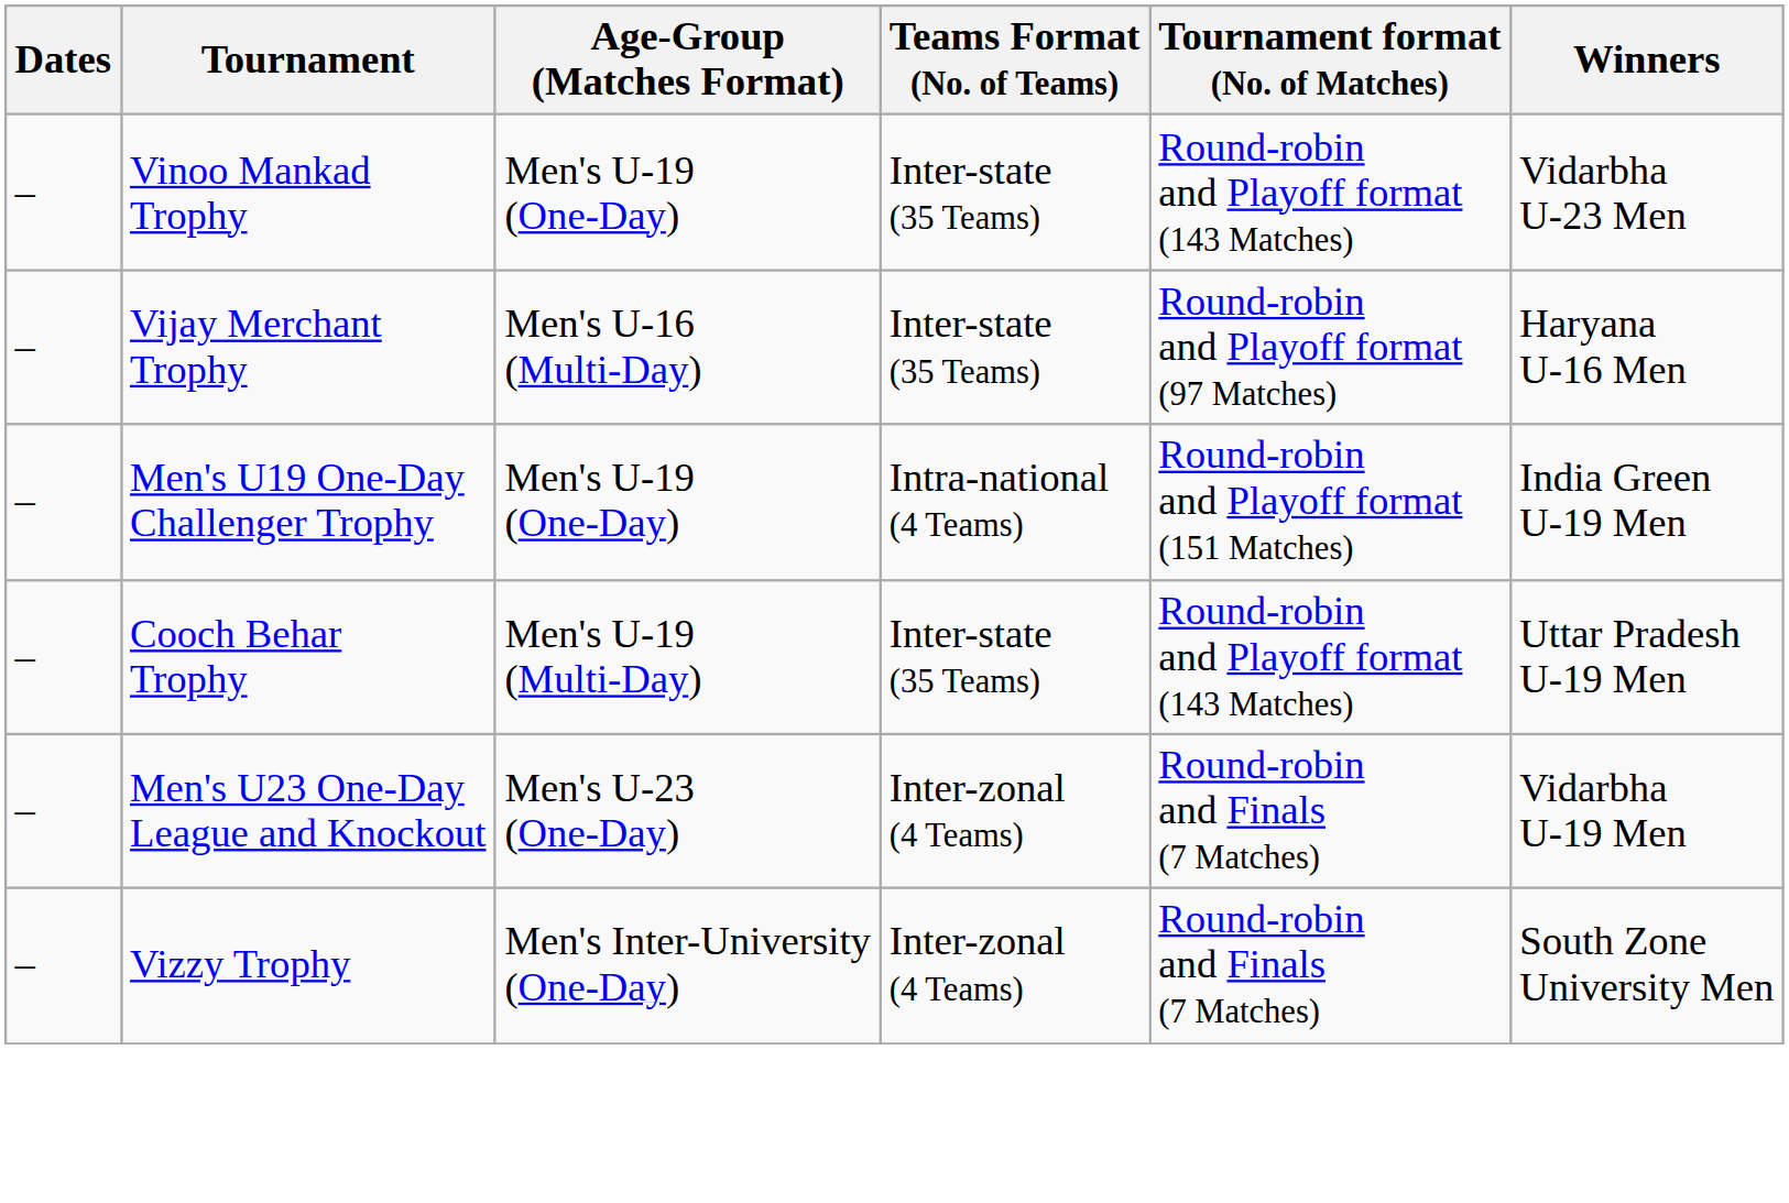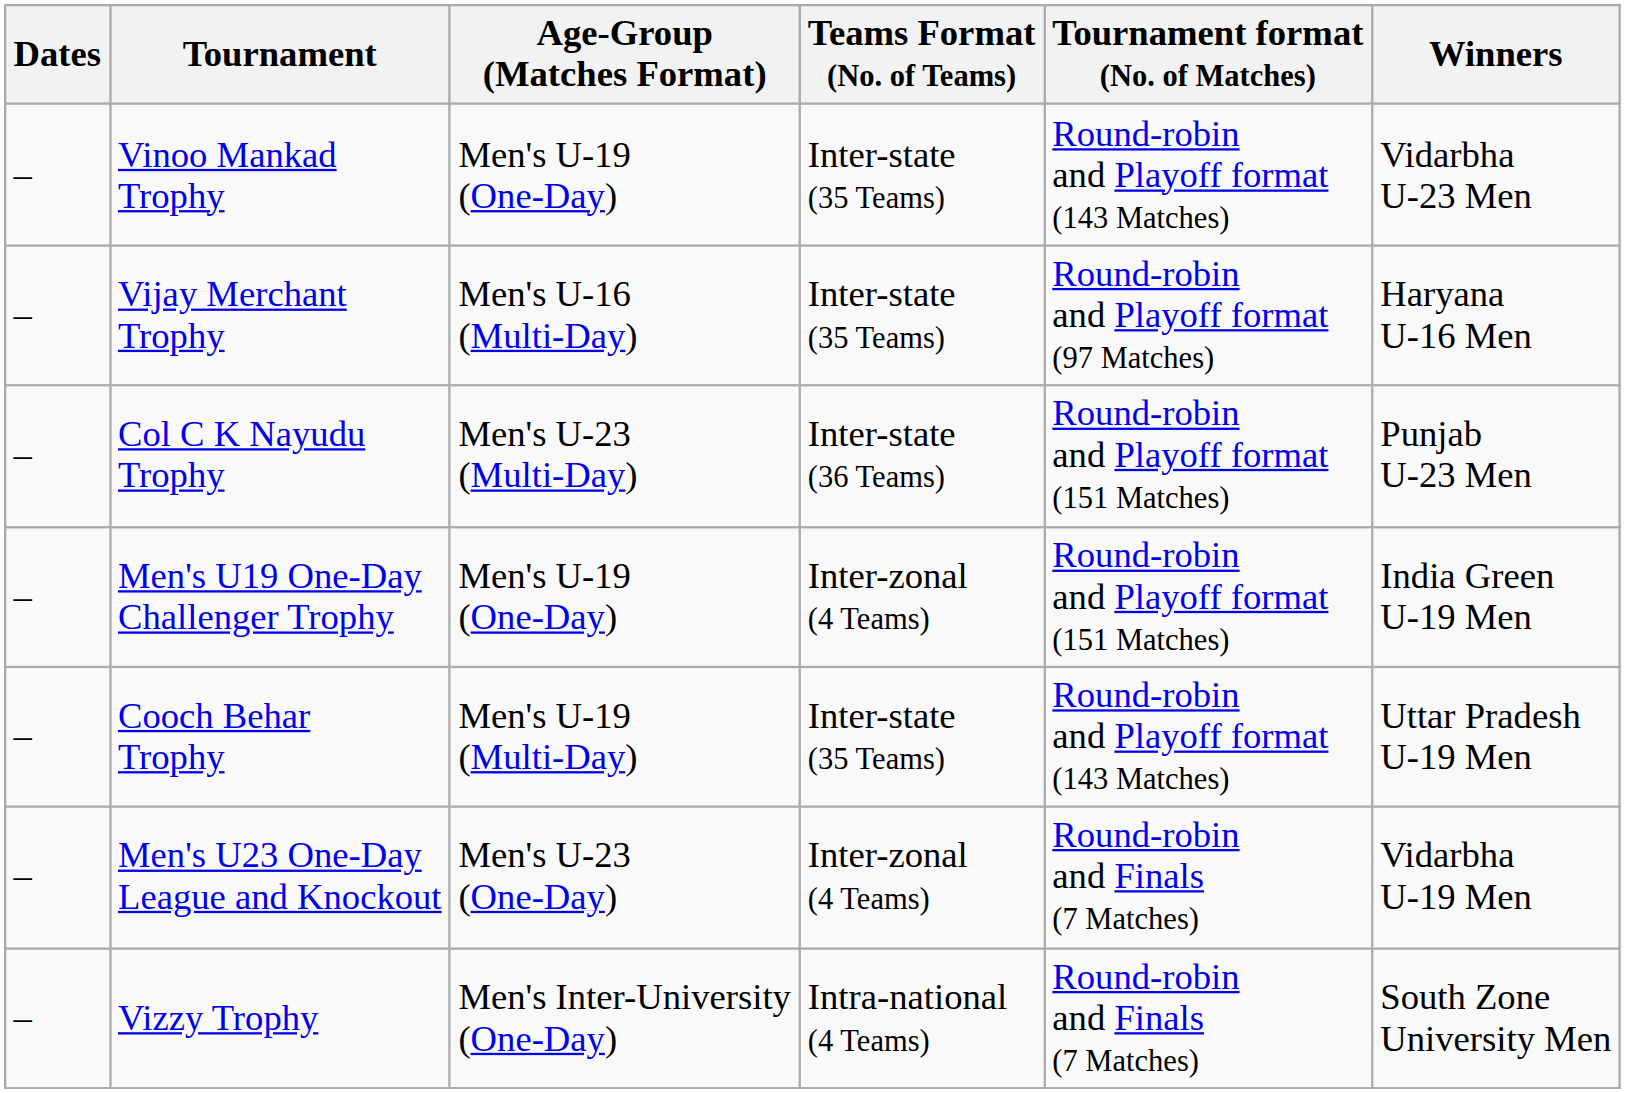 <table class="wikitable sortable" style="text-align:center; white-space:nowrap;" style="width: 70%;">
 <tr>
 <th>Dates</th>
 <th>Tournament</th>
 <th>Age-Group <br> (Matches Format)</th>
 <th>Teams Format <br><small>(No. of Teams)</small></th>
 <th>Tournament format <br><small>(No. of Matches)</small></th>
 <th>Winners</th>
 </tr>
 <tr>
 <td style="text-align:left">–<br></td>
 <td style="text-align:left"><a href='#'>Vinoo Mankad<br>Trophy</a></td>
 <td style="text-align:left">Men's U-19<br>(<a href='#'>One-Day</a>)</td>
 <td style="text-align:left">Inter-state<br><small>(35 Teams)</small></td>
 <td style="text-align:left"><a href='#'>Round-robin</a><br> and <a href='#'>Playoff format</a><br><small>(143 Matches)</small></td>
 <td style="text-align:left">Vidarbha<br>U-23 Men</td>
 </tr>
 <tr>
 <td style="text-align:left">–<br></td>
 <td style="text-align:left"><a href='#'>Vijay Merchant<br>Trophy</a></td>
 <td style="text-align:left">Men's U-16<br>(<a href='#'>Multi-Day</a>)</td>
 <td style="text-align:left">Inter-state<br><small>(35 Teams)</small></td>
 <td style="text-align:left"><a href='#'>Round-robin</a><br> and <a href='#'>Playoff format</a><br><small>(97 Matches)</small></td>
 <td style="text-align:left">Haryana<br>U-16 Men</td>
 </tr>
 <tr>
 <td style="text-align:left">–<br></td>
+<td style="text-align:left"><a href='#'>Col C K Nayudu<br>Trophy</a></td>
+<td style="text-align:left">Men's U-23<br>(<a href='#'>Multi-Day</a>)</td>
+<td style="text-align:left">Inter-state<br><small>(36 Teams)</small></td>
+<td style="text-align:left"><a href='#'>Round-robin</a><br> and <a href='#'>Playoff format</a><br><small>(151 Matches)</small></td>
+<td style="text-align:left">Punjab<br>U-23 Men</td>
+</tr>
+<tr>
+<td style="text-align:left">–<br></td>
 <td style="text-align:left"><a href='#'>Men's U19 One-Day<br>Challenger Trophy</a></td>
 <td style="text-align:left">Men's U-19<br>(<a href='#'>One-Day</a>)</td>
-<td style="text-align:left">Intra-national<br><small>(4 Teams)</small></td>
+<td style="text-align:left">Inter-zonal<br><small>(4 Teams)</small></td>
 <td style="text-align:left"><a href='#'>Round-robin</a><br> and <a href='#'>Playoff format</a><br><small>(151 Matches)</small></td>
 <td style="text-align:left">India Green<br>U-19 Men</td>
 </tr>
 <tr>
 <td style="text-align:left">–<br></td>
 <td style="text-align:left"><a href='#'>Cooch Behar<br>Trophy</a></td>
 <td style="text-align:left">Men's U-19<br>(<a href='#'>Multi-Day</a>)</td>
 <td style="text-align:left">Inter-state<br><small>(35 Teams)</small></td>
 <td style="text-align:left"><a href='#'>Round-robin</a><br> and <a href='#'>Playoff format</a><br><small>(143 Matches)</small></td>
 <td style="text-align:left">Uttar Pradesh<br>U-19 Men</td>
 </tr>
 <tr>
 <td style="text-align:left">–<br></td>
 <td style="text-align:left"><a href='#'>Men's U23 One-Day<br>League and Knockout</a></td>
 <td style="text-align:left">Men's U-23<br>(<a href='#'>One-Day</a>)</td>
 <td style="text-align:left">Inter-zonal<br><small>(4 Teams)</small></td>
 <td style="text-align:left"><a href='#'>Round-robin</a><br> and <a href='#'>Finals</a><br><small>(7 Matches)</small></td>
 <td style="text-align:left">Vidarbha<br>U-19 Men</td>
 </tr>
 <tr>
 <td style="text-align:left">–<br></td>
 <td style="text-align:left"><a href='#'>Vizzy Trophy</a></td>
 <td style="text-align:left">Men's Inter-University<br>(<a href='#'>One-Day</a>)</td>
-<td style="text-align:left">Inter-zonal<br><small>(4 Teams)</small></td>
+<td style="text-align:left">Intra-national<br><small>(4 Teams)</small></td>
 <td style="text-align:left"><a href='#'>Round-robin</a><br> and <a href='#'>Finals</a><br><small>(7 Matches)</small></td>
 <td style="text-align:left">South Zone<br>University Men</td>
 </tr>
 <tr>
 </tr>
 </table>
